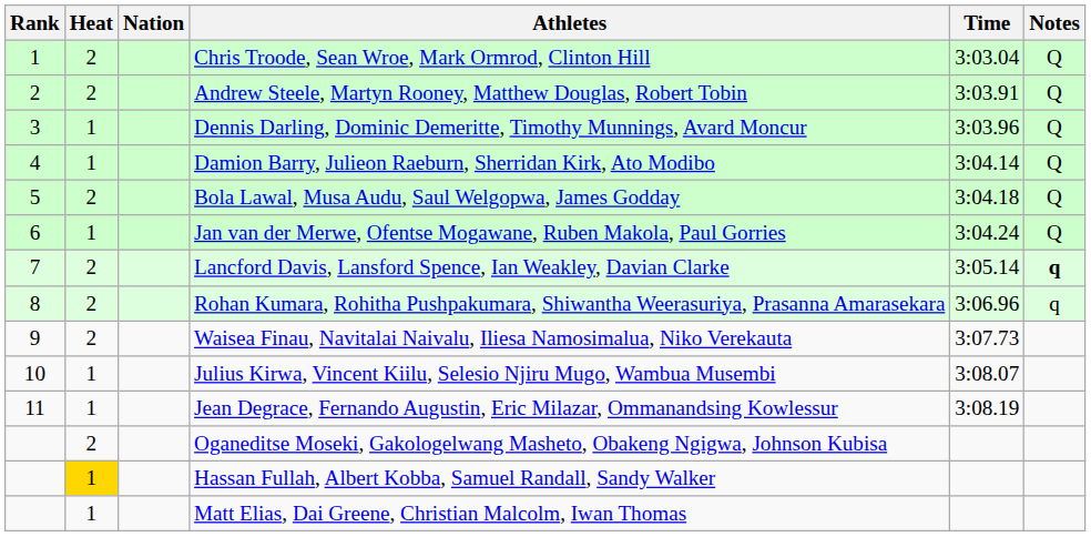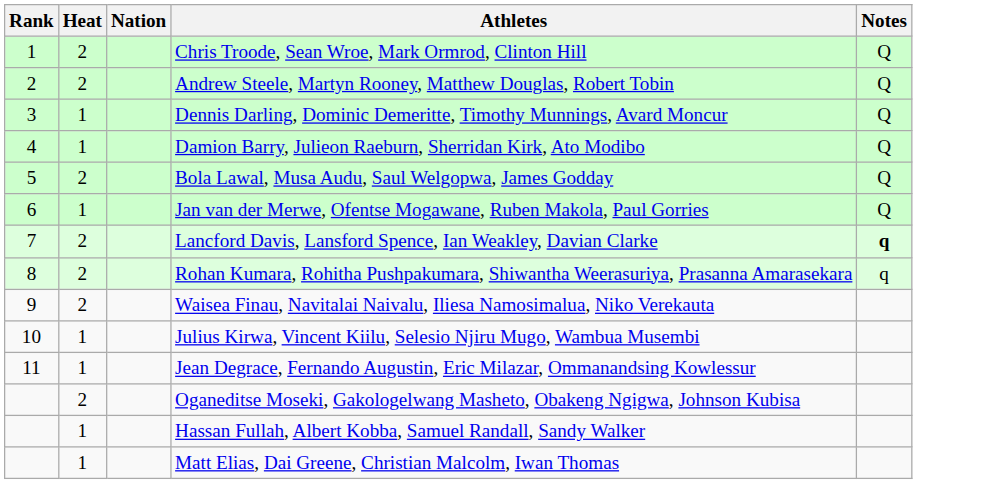 <table class="wikitable sortable" style="text-align:center;font-size:95%">
 <tr>
 <th>Rank</th>
 <th>Heat</th>
 <th>Nation</th>
 <th>Athletes</th>
-<th>Time</th>
 <th>Notes</th>
 </tr>
 <tr bgcolor=ccffcc>
 <td>1</td>
 <td>2</td>
 <td align=left></td>
 <td align=left><a href='#'>Chris Troode</a>, <a href='#'>Sean Wroe</a>, <a href='#'>Mark Ormrod</a>, <a href='#'>Clinton Hill</a></td>
-<td>3:03.04</td>
 <td>Q</td>
 </tr>
 <tr bgcolor=ccffcc>
 <td>2</td>
 <td>2</td>
 <td align=left></td>
 <td align=left><a href='#'>Andrew Steele</a>, <a href='#'>Martyn Rooney</a>, <a href='#'>Matthew Douglas</a>, <a href='#'>Robert Tobin</a></td>
-<td>3:03.91</td>
 <td>Q</td>
 </tr>
 <tr bgcolor=ccffcc>
 <td>3</td>
 <td>1</td>
 <td align=left></td>
 <td align=left><a href='#'>Dennis Darling</a>, <a href='#'>Dominic Demeritte</a>, <a href='#'>Timothy Munnings</a>, <a href='#'>Avard Moncur</a></td>
-<td>3:03.96</td>
 <td>Q</td>
 </tr>
 <tr bgcolor=ccffcc>
 <td>4</td>
 <td>1</td>
 <td align=left></td>
 <td align=left><a href='#'>Damion Barry</a>, <a href='#'>Julieon Raeburn</a>, <a href='#'>Sherridan Kirk</a>, <a href='#'>Ato Modibo</a></td>
-<td>3:04.14</td>
 <td>Q</td>
 </tr>
 <tr bgcolor=ccffcc>
 <td>5</td>
 <td>2</td>
 <td align=left></td>
 <td align=left><a href='#'>Bola Lawal</a>, <a href='#'>Musa Audu</a>, <a href='#'>Saul Welgopwa</a>, <a href='#'>James Godday</a></td>
-<td>3:04.18</td>
 <td>Q</td>
 </tr>
 <tr bgcolor=ccffcc>
 <td>6</td>
 <td>1</td>
 <td align=left></td>
 <td align=left><a href='#'>Jan van der Merwe</a>, <a href='#'>Ofentse Mogawane</a>, <a href='#'>Ruben Makola</a>, <a href='#'>Paul Gorries</a></td>
-<td>3:04.24</td>
 <td>Q</td>
 </tr>
 <tr bgcolor=ddffdd>
 <td>7</td>
 <td>2</td>
 <td align=left></td>
 <td align=left><a href='#'>Lancford Davis</a>, <a href='#'>Lansford Spence</a>, <a href='#'>Ian Weakley</a>, <a href='#'>Davian Clarke</a></td>
-<td>3:05.14</td>
 <td><strong>q</strong></td>
 </tr>
 <tr bgcolor=ddffdd>
 <td>8</td>
 <td>2</td>
 <td align=left></td>
 <td align=left><a href='#'>Rohan Kumara</a>, <a href='#'>Rohitha Pushpakumara</a>, <a href='#'>Shiwantha Weerasuriya</a>, <a href='#'>Prasanna Amarasekara</a></td>
-<td>3:06.96</td>
 <td>q</td>
 </tr>
 <tr>
 <td>9</td>
 <td>2</td>
 <td align=left></td>
 <td align=left><a href='#'>Waisea Finau</a>, <a href='#'>Navitalai Naivalu</a>, <a href='#'>Iliesa Namosimalua</a>, <a href='#'>Niko Verekauta</a></td>
-<td>3:07.73</td>
 <td></td>
 </tr>
 <tr>
 <td>10</td>
 <td>1</td>
 <td align=left></td>
 <td align=left><a href='#'>Julius Kirwa</a>, <a href='#'>Vincent Kiilu</a>, <a href='#'>Selesio Njiru Mugo</a>, <a href='#'>Wambua Musembi</a></td>
-<td>3:08.07</td>
 <td></td>
 </tr>
 <tr>
 <td>11</td>
 <td>1</td>
 <td align=left></td>
 <td align=left><a href='#'>Jean Degrace</a>, <a href='#'>Fernando Augustin</a>, <a href='#'>Eric Milazar</a>, <a href='#'>Ommanandsing Kowlessur</a></td>
-<td>3:08.19</td>
 <td></td>
 </tr>
 <tr>
 <td></td>
 <td>2</td>
 <td align=left></td>
 <td align=left><a href='#'>Oganeditse Moseki</a>, <a href='#'>Gakologelwang Masheto</a>, <a href='#'>Obakeng Ngigwa</a>, <a href='#'>Johnson Kubisa</a></td>
 <td></td>
-<td></td>
 </tr>
 <tr>
 <td></td>
-<td style="background: gold;">1</td>
+<td>1</td>
 <td align=left></td>
 <td align=left><a href='#'>Hassan Fullah</a>, <a href='#'>Albert Kobba</a>, <a href='#'>Samuel Randall</a>, <a href='#'>Sandy Walker</a></td>
-<td></td>
 <td></td>
 </tr>
 <tr>
 <td></td>
 <td>1</td>
 <td align=left></td>
 <td align=left><a href='#'>Matt Elias</a>, <a href='#'>Dai Greene</a>, <a href='#'>Christian Malcolm</a>, <a href='#'>Iwan Thomas</a></td>
 <td></td>
-<td></td>
 </tr>
 </table>
